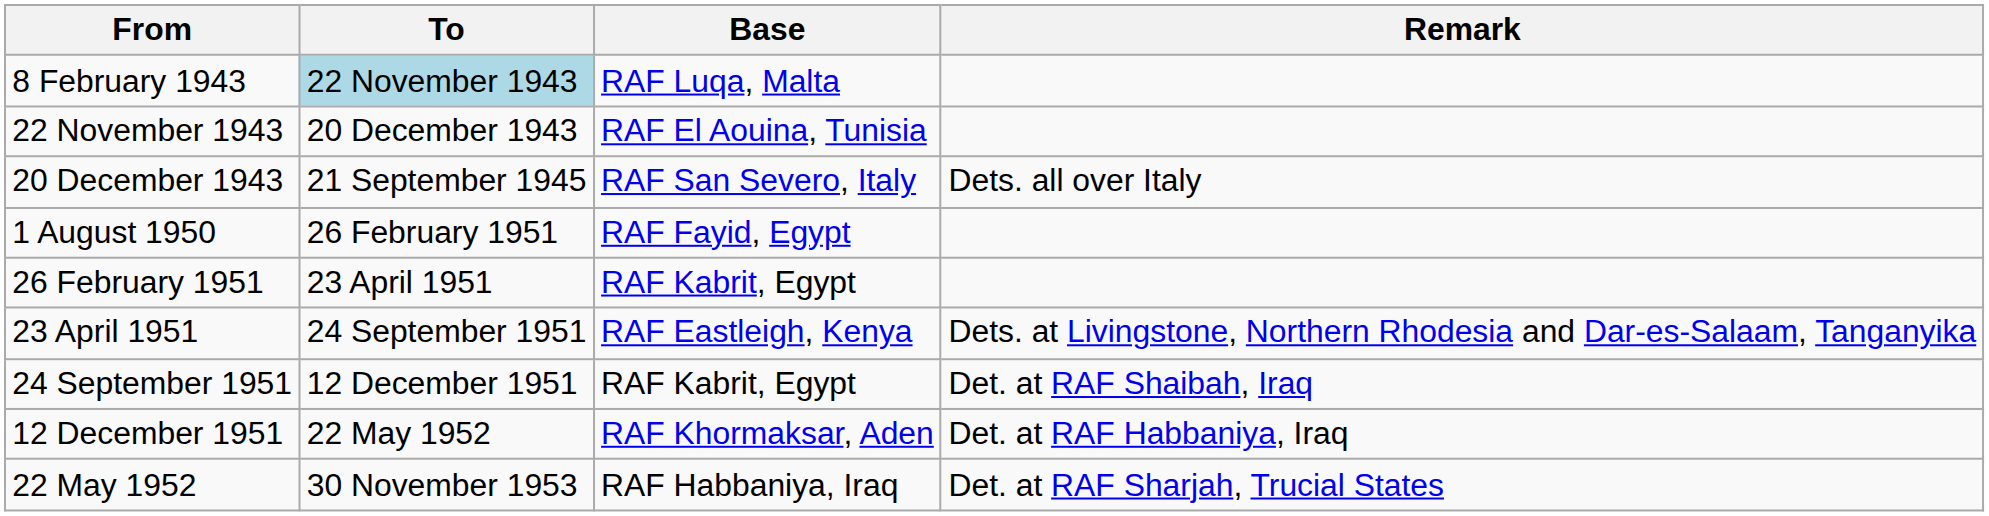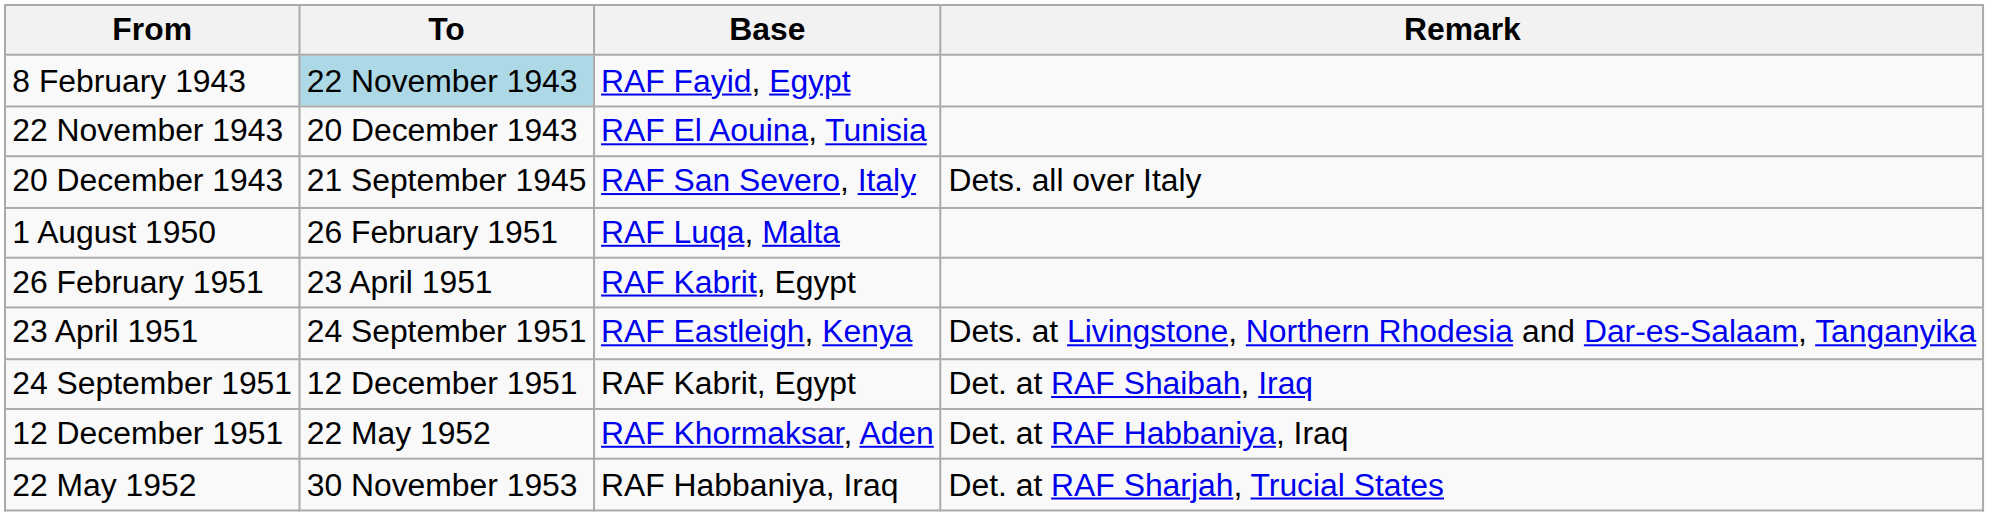 <table class="wikitable">
 <tr>
 <th>From</th>
 <th>To</th>
 <th>Base</th>
 <th>Remark</th>
 </tr>
 <tr>
 <td>8 February 1943</td>
 <td style="background: lightblue;">22 November 1943</td>
-<td><a href='#'>RAF Luqa</a>, <a href='#'>Malta</a></td>
+<td><a href='#'>RAF Fayid</a>, <a href='#'>Egypt</a></td>
 <td></td>
 </tr>
 <tr>
 <td>22 November 1943</td>
 <td>20 December 1943</td>
 <td><a href='#'>RAF El Aouina</a>, <a href='#'>Tunisia</a></td>
 <td></td>
 </tr>
 <tr>
 <td>20 December 1943</td>
 <td>21 September 1945</td>
 <td><a href='#'>RAF San Severo</a>, <a href='#'>Italy</a></td>
 <td>Dets. all over Italy</td>
 </tr>
 <tr>
 <td>1 August 1950</td>
 <td>26 February 1951</td>
-<td><a href='#'>RAF Fayid</a>, <a href='#'>Egypt</a></td>
+<td><a href='#'>RAF Luqa</a>, <a href='#'>Malta</a></td>
 <td></td>
 </tr>
 <tr>
 <td>26 February 1951</td>
 <td>23 April 1951</td>
 <td><a href='#'>RAF Kabrit</a>, Egypt</td>
 <td></td>
 </tr>
 <tr>
 <td>23 April 1951</td>
 <td>24 September 1951</td>
 <td><a href='#'>RAF Eastleigh</a>, <a href='#'>Kenya</a></td>
 <td>Dets. at <a href='#'>Livingstone</a>, <a href='#'>Northern Rhodesia</a> and <a href='#'>Dar-es-Salaam</a>, <a href='#'>Tanganyika</a></td>
 </tr>
 <tr>
 <td>24 September 1951</td>
 <td>12 December 1951</td>
 <td>RAF Kabrit, Egypt</td>
 <td>Det. at <a href='#'>RAF Shaibah</a>, <a href='#'>Iraq</a></td>
 </tr>
 <tr>
 <td>12 December 1951</td>
 <td>22 May 1952</td>
 <td><a href='#'>RAF Khormaksar</a>, <a href='#'>Aden</a></td>
 <td>Det. at <a href='#'>RAF Habbaniya</a>, Iraq</td>
 </tr>
 <tr>
 <td>22 May 1952</td>
 <td>30 November 1953</td>
 <td>RAF Habbaniya, Iraq</td>
 <td>Det. at <a href='#'>RAF Sharjah</a>, <a href='#'>Trucial States</a></td>
 </tr>
 </table>
